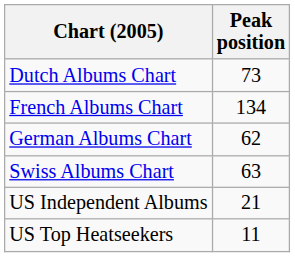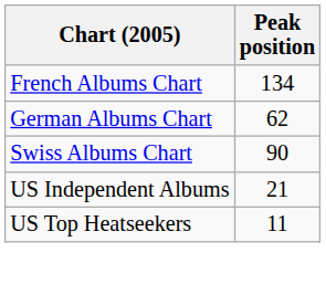 <table class="wikitable sortable">
 <tr>
 <th>Chart (2005)</th>
 <th>Peak<br>position</th>
-</tr>
-<tr>
-<td><a href='#'>Dutch Albums Chart</a></td>
-<td align="center">73</td>
 </tr>
 <tr>
 <td><a href='#'>French Albums Chart</a></td>
 <td align="center">134</td>
 </tr>
 <tr>
 <td><a href='#'>German Albums Chart</a></td>
 <td align="center">62</td>
 </tr>
 <tr>
 <td><a href='#'>Swiss Albums Chart</a></td>
-<td align="center">63</td>
+<td align="center">90</td>
 </tr>
 <tr>
 <td>US Independent Albums</td>
 <td align="center">21</td>
 </tr>
 <tr>
 <td>US Top Heatseekers</td>
 <td align="center">11</td>
 </tr>
 </table>
